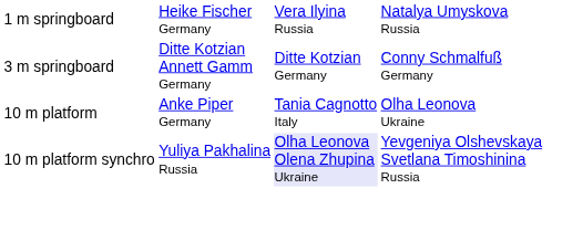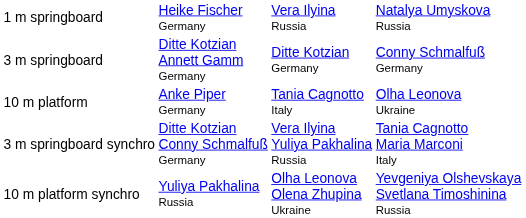 <table>
 <tr>
 <td>1 m springboard</td>
 <td> <a href='#'>Heike Fischer</a><br><small>Germany</small></td>
 <td> <a href='#'>Vera Ilyina</a><br><small>Russia</small></td>
 <td> <a href='#'>Natalya Umyskova</a><br><small>Russia</small></td>
 </tr>
 <tr>
 <td>3 m springboard</td>
 <td> <a href='#'>Ditte Kotzian</a><br><a href='#'>Annett Gamm</a><br><small>Germany</small></td>
 <td> <a href='#'>Ditte Kotzian</a><br><small>Germany</small></td>
 <td> <a href='#'>Conny Schmalfuß</a><br><small>Germany</small></td>
 </tr>
 <tr>
 <td>10 m platform</td>
 <td> <a href='#'>Anke Piper</a><br><small>Germany</small></td>
 <td> <a href='#'>Tania Cagnotto</a><br><small>Italy</small></td>
 <td> <a href='#'>Olha Leonova</a><br><small>Ukraine</small></td>
 </tr>
 <tr>
+<td>3 m springboard synchro</td>
+<td> <a href='#'>Ditte Kotzian</a><br><a href='#'>Conny Schmalfuß</a><br><small>Germany</small></td>
+<td> <a href='#'>Vera Ilyina</a><br><a href='#'>Yuliya Pakhalina</a><br><small>Russia</small></td>
+<td> <a href='#'>Tania Cagnotto</a><br><a href='#'>Maria Marconi</a><br><small>Italy</small></td>
+</tr>
+<tr>
 <td>10 m platform synchro</td>
 <td> <a href='#'>Yuliya Pakhalina</a><br><small>Russia</small></td>
-<td style="background: lavender;"> <a href='#'>Olha Leonova</a><br><a href='#'>Olena Zhupina</a><br><small>Ukraine</small></td>
+<td> <a href='#'>Olha Leonova</a><br><a href='#'>Olena Zhupina</a><br><small>Ukraine</small></td>
 <td> <a href='#'>Yevgeniya Olshevskaya</a><br><a href='#'>Svetlana Timoshinina</a><br><small>Russia</small></td>
 </tr>
 </table>
